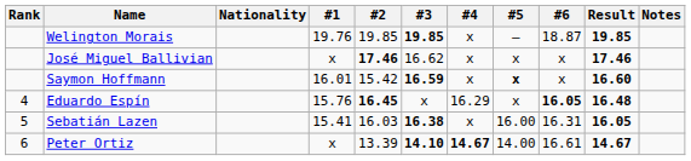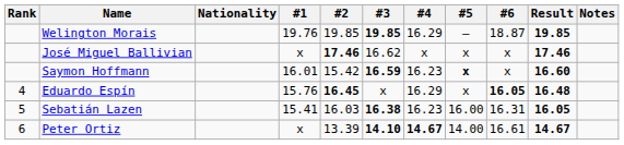 <table class="wikitable sortable" style="text-align:center;font-size:95%">
 <tr>
 <th>Rank</th>
 <th>Name</th>
 <th>Nationality</th>
 <th>#1</th>
 <th>#2</th>
 <th>#3</th>
 <th>#4</th>
 <th>#5</th>
 <th>#6</th>
 <th>Result</th>
 <th>Notes</th>
 </tr>
 <tr>
 <td></td>
 <td align=left><a href='#'>Welington Morais</a></td>
 <td align=left></td>
 <td>19.76</td>
 <td>19.85</td>
 <td><strong>19.85</strong></td>
-<td>x</td>
+<td>16.29</td>
 <td>–</td>
 <td>18.87</td>
 <td><strong>19.85</strong></td>
 <td></td>
 </tr>
 <tr>
 <td></td>
 <td align=left><a href='#'>José Miguel Ballivian</a></td>
 <td align=left></td>
 <td>x</td>
 <td><strong>17.46</strong></td>
 <td>16.62</td>
 <td>x</td>
 <td>x</td>
 <td>x</td>
 <td><strong>17.46</strong></td>
 <td></td>
 </tr>
 <tr>
 <td></td>
 <td align=left><a href='#'>Saymon Hoffmann</a></td>
 <td align=left></td>
 <td>16.01</td>
 <td>15.42</td>
 <td><strong>16.59</strong></td>
-<td>x</td>
+<td>16.23</td>
 <td><strong>x</strong></td>
 <td>x</td>
 <td><strong>16.60</strong></td>
 <td></td>
 </tr>
 <tr>
 <td>4</td>
 <td align=left><a href='#'>Eduardo Espín</a></td>
 <td align=left></td>
 <td>15.76</td>
 <td><strong>16.45</strong></td>
 <td>x</td>
 <td>16.29</td>
 <td>x</td>
 <td><strong>16.05</strong></td>
 <td><strong>16.48</strong></td>
 <td></td>
 </tr>
 <tr>
 <td>5</td>
 <td align=left><a href='#'>Sebatián Lazen</a></td>
 <td align=left></td>
 <td>15.41</td>
 <td>16.03</td>
 <td><strong>16.38</strong></td>
-<td>x</td>
+<td>16.23</td>
 <td>16.00</td>
 <td>16.31</td>
 <td><strong>16.05</strong></td>
 <td></td>
 </tr>
 <tr>
 <td>6</td>
 <td align=left><a href='#'>Peter Ortiz</a></td>
 <td align=left></td>
 <td>x</td>
 <td>13.39</td>
 <td><strong>14.10</strong></td>
 <td><strong>14.67</strong></td>
 <td>14.00</td>
 <td>16.61</td>
 <td><strong>14.67</strong></td>
 <td></td>
 </tr>
 </table>
